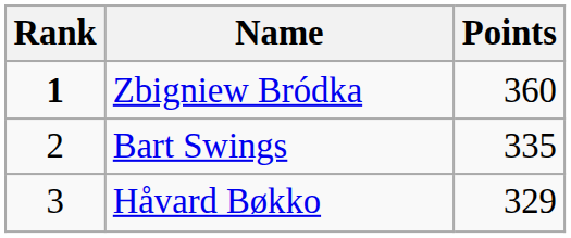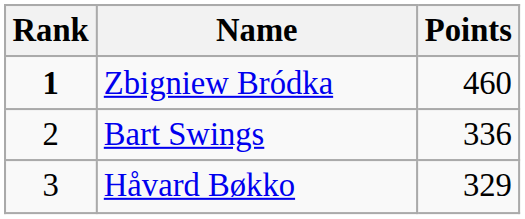 <table class="wikitable" border="1">
 <tr>
 <th width=30>Rank</th>
 <th width=150>Name</th>
 <th width=25>Points</th>
 </tr>
 <tr>
 <td align=center><strong>1</strong></td>
 <td> <a href='#'>Zbigniew Bródka</a></td>
-<td align=right>360</td>
+<td align=right>460</td>
 </tr>
 <tr>
 <td align=center>2</td>
 <td> <a href='#'>Bart Swings</a></td>
-<td align=right>335</td>
+<td align=right>336</td>
 </tr>
 <tr>
 <td align=center>3</td>
 <td> <a href='#'>Håvard Bøkko</a></td>
 <td align=right>329</td>
 </tr>
 </table>
